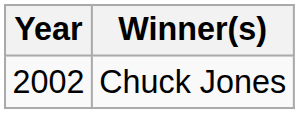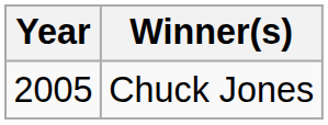 <table class="wikitable sortable">
 <tr>
 <th>Year</th>
 <th>Winner(s)</th>
 </tr>
 <tr>
-<td>2002</td>
+<td>2005</td>
 <td>Chuck Jones</td>
 </tr>
 </table>
